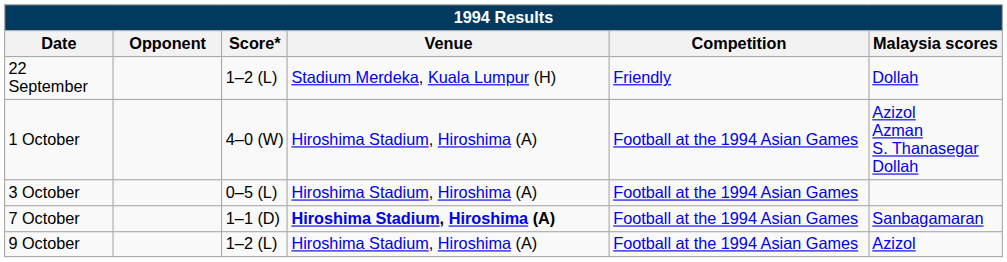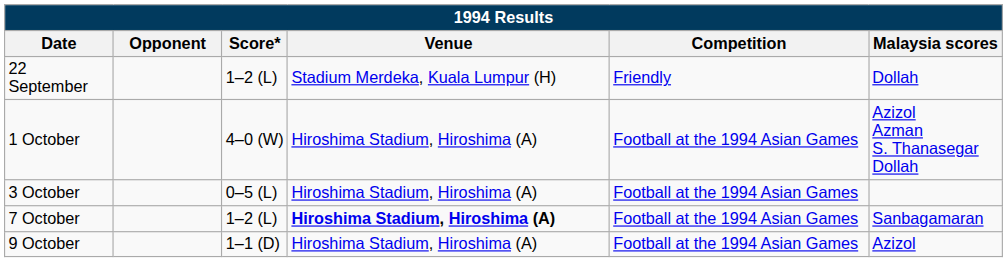 <table class="wikitable" width=100% style="text-align:left;font-size:90%;">
 <tr>
 <th colspan=9 style="background: #013A5E; color: #FFFFFF;">1994 Results</th>
 </tr>
 <tr>
 <th width=80>Date</th>
 <th width=80>Opponent</th>
 <th width=20>Score*</th>
 <th width=250>Venue</th>
 <th width=200>Competition</th>
 <th width=100>Malaysia scores</th>
 </tr>
 <tr>
 <td>22 September</td>
 <td></td>
 <td>1–2 (L)</td>
 <td><a href='#'>Stadium Merdeka</a>, <a href='#'>Kuala Lumpur</a> (H)</td>
 <td><a href='#'>Friendly</a></td>
 <td><a href='#'>Dollah</a> </td>
 </tr>
 <tr>
 <td>1 October</td>
 <td></td>
 <td>4–0 (W)</td>
 <td><a href='#'>Hiroshima Stadium</a>, <a href='#'>Hiroshima</a> (A)</td>
 <td><a href='#'>Football at the 1994 Asian Games</a></td>
 <td><a href='#'>Azizol</a> <br><a href='#'>Azman</a> <br><a href='#'>S. Thanasegar</a> <br><a href='#'>Dollah</a> </td>
 </tr>
 <tr>
 <td>3 October</td>
 <td></td>
 <td>0–5 (L)</td>
 <td><a href='#'>Hiroshima Stadium</a>, <a href='#'>Hiroshima</a> (A)</td>
 <td><a href='#'>Football at the 1994 Asian Games</a></td>
 <td></td>
 </tr>
 <tr>
 <td>7 October</td>
 <td></td>
-<td>1–1 (D)</td>
+<td>1–2 (L)</td>
 <td><strong><a href='#'>Hiroshima Stadium</a>, <a href='#'>Hiroshima</a> (A)</strong></td>
 <td><a href='#'>Football at the 1994 Asian Games</a></td>
 <td><a href='#'>Sanbagamaran</a> </td>
 </tr>
 <tr>
 <td>9 October</td>
 <td></td>
-<td>1–2 (L)</td>
+<td>1–1 (D)</td>
 <td><a href='#'>Hiroshima Stadium</a>, <a href='#'>Hiroshima</a> (A)</td>
 <td><a href='#'>Football at the 1994 Asian Games</a></td>
 <td><a href='#'>Azizol</a> </td>
 </tr>
 </table>
